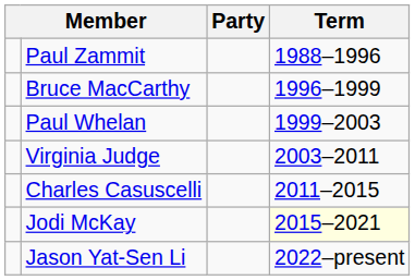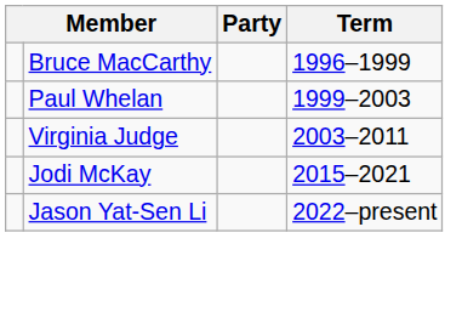 <table class="wikitable">
 <tr>
 <th colspan="2">Member</th>
 <th>Party</th>
 <th>Term</th>
-</tr>
-<tr>
-<td> </td>
-<td><a href='#'>Paul Zammit</a></td>
-<td></td>
-<td><a href='#'>1988</a>–1996</td>
 </tr>
 <tr>
 <td> </td>
 <td><a href='#'>Bruce MacCarthy</a></td>
 <td></td>
 <td><a href='#'>1996</a>–1999</td>
 </tr>
 <tr>
 <td> </td>
 <td><a href='#'>Paul Whelan</a></td>
 <td></td>
 <td><a href='#'>1999</a>–2003</td>
 </tr>
 <tr>
 <td> </td>
 <td><a href='#'>Virginia Judge</a></td>
 <td></td>
 <td><a href='#'>2003</a>–2011</td>
 </tr>
 <tr>
 <td> </td>
-<td><a href='#'>Charles Casuscelli</a></td>
-<td></td>
-<td><a href='#'>2011</a>–2015</td>
-</tr>
-<tr>
-<td> </td>
 <td><a href='#'>Jodi McKay</a></td>
 <td></td>
-<td style="background: lightyellow;"><a href='#'>2015</a>–2021</td>
+<td><a href='#'>2015</a>–2021</td>
 </tr>
 <tr>
 <td> </td>
 <td><a href='#'>Jason Yat-Sen Li</a></td>
 <td></td>
 <td><a href='#'>2022</a>–present</td>
 </tr>
 </table>
